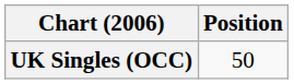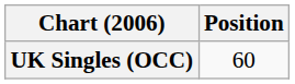 <table class="wikitable plainrowheaders" style="text-align:center">
 <tr>
 <th>Chart (2006)</th>
 <th>Position</th>
 </tr>
 <tr>
 <th scope="row">UK Singles (OCC)</th>
-<td>50</td>
+<td>60</td>
 </tr>
 </table>
